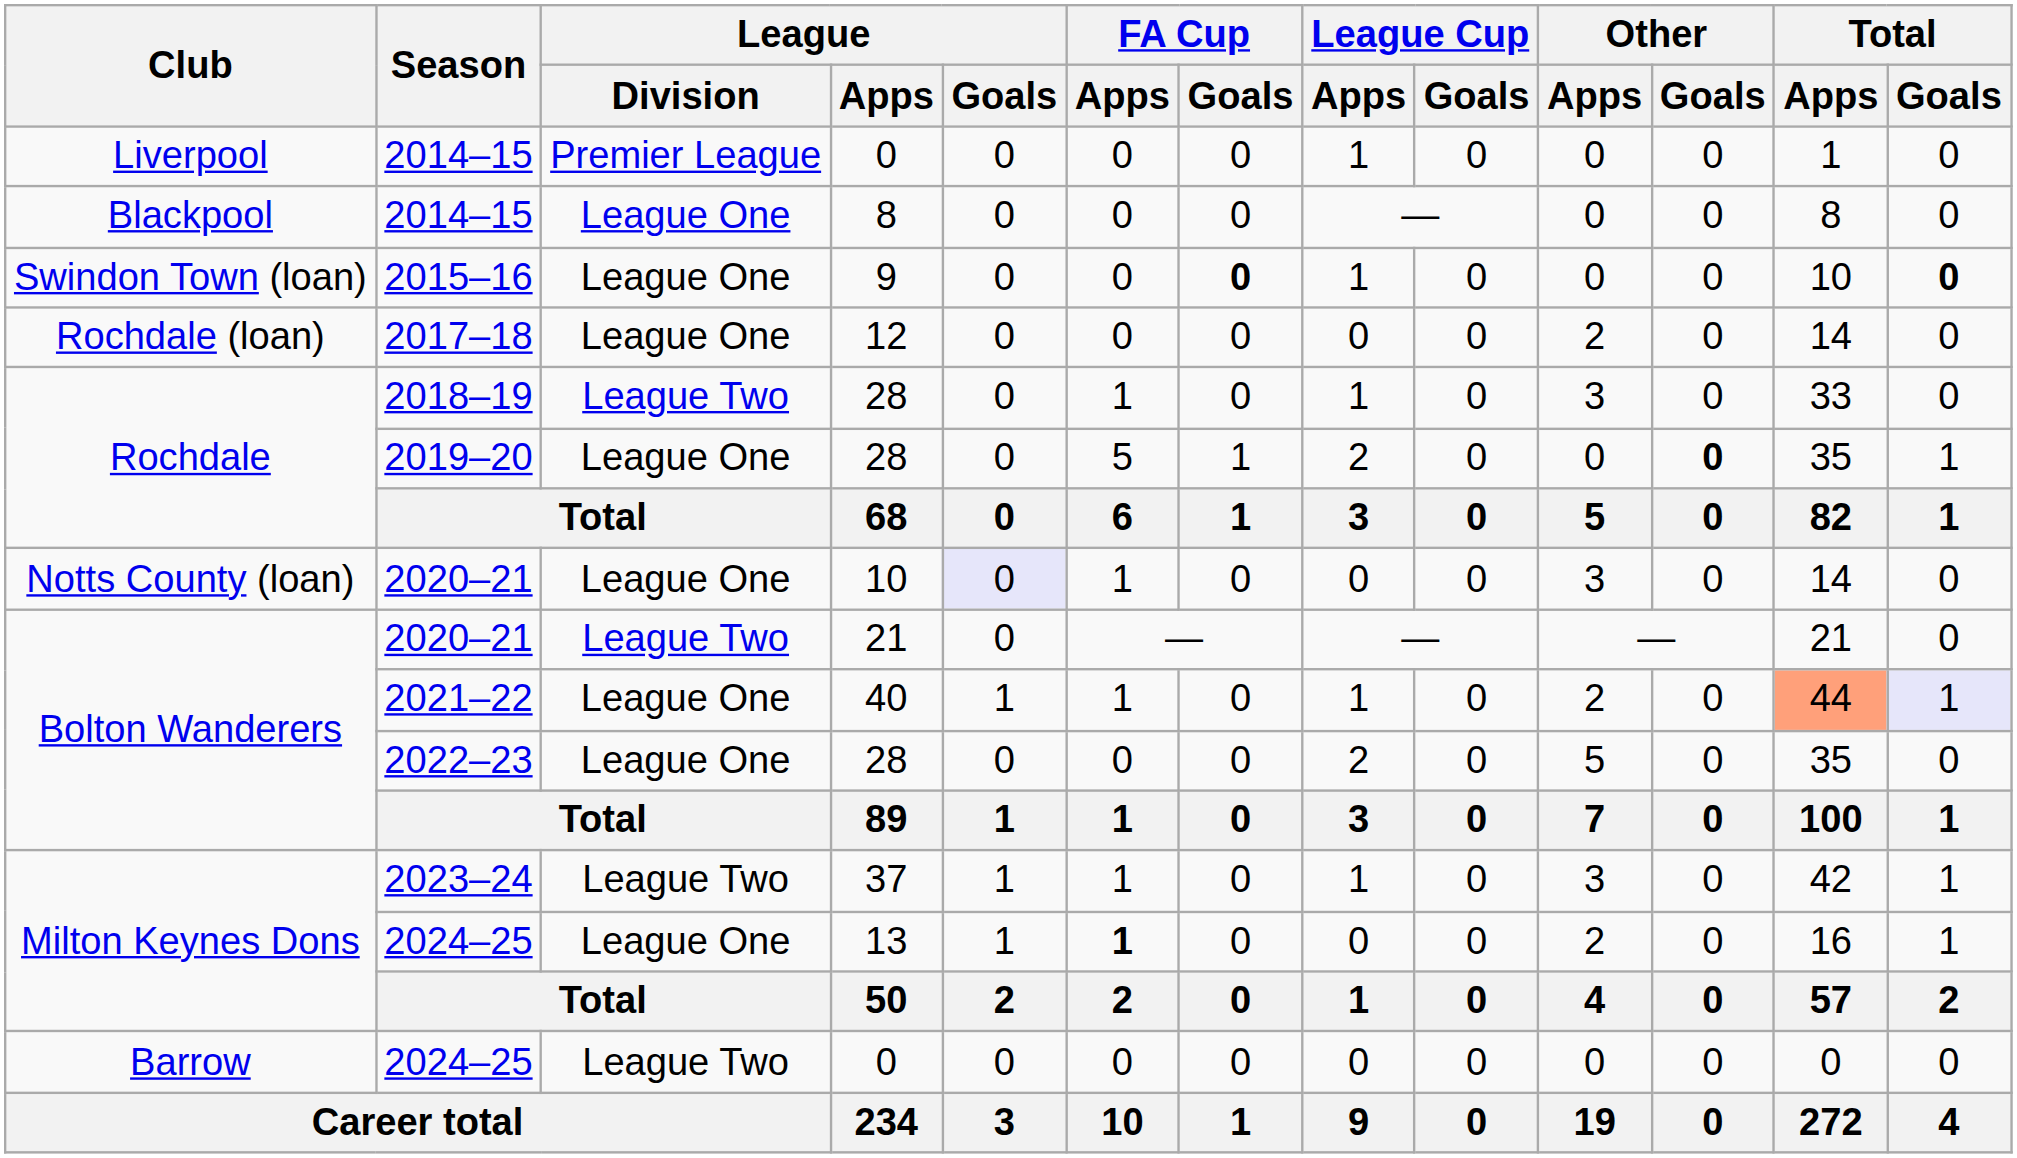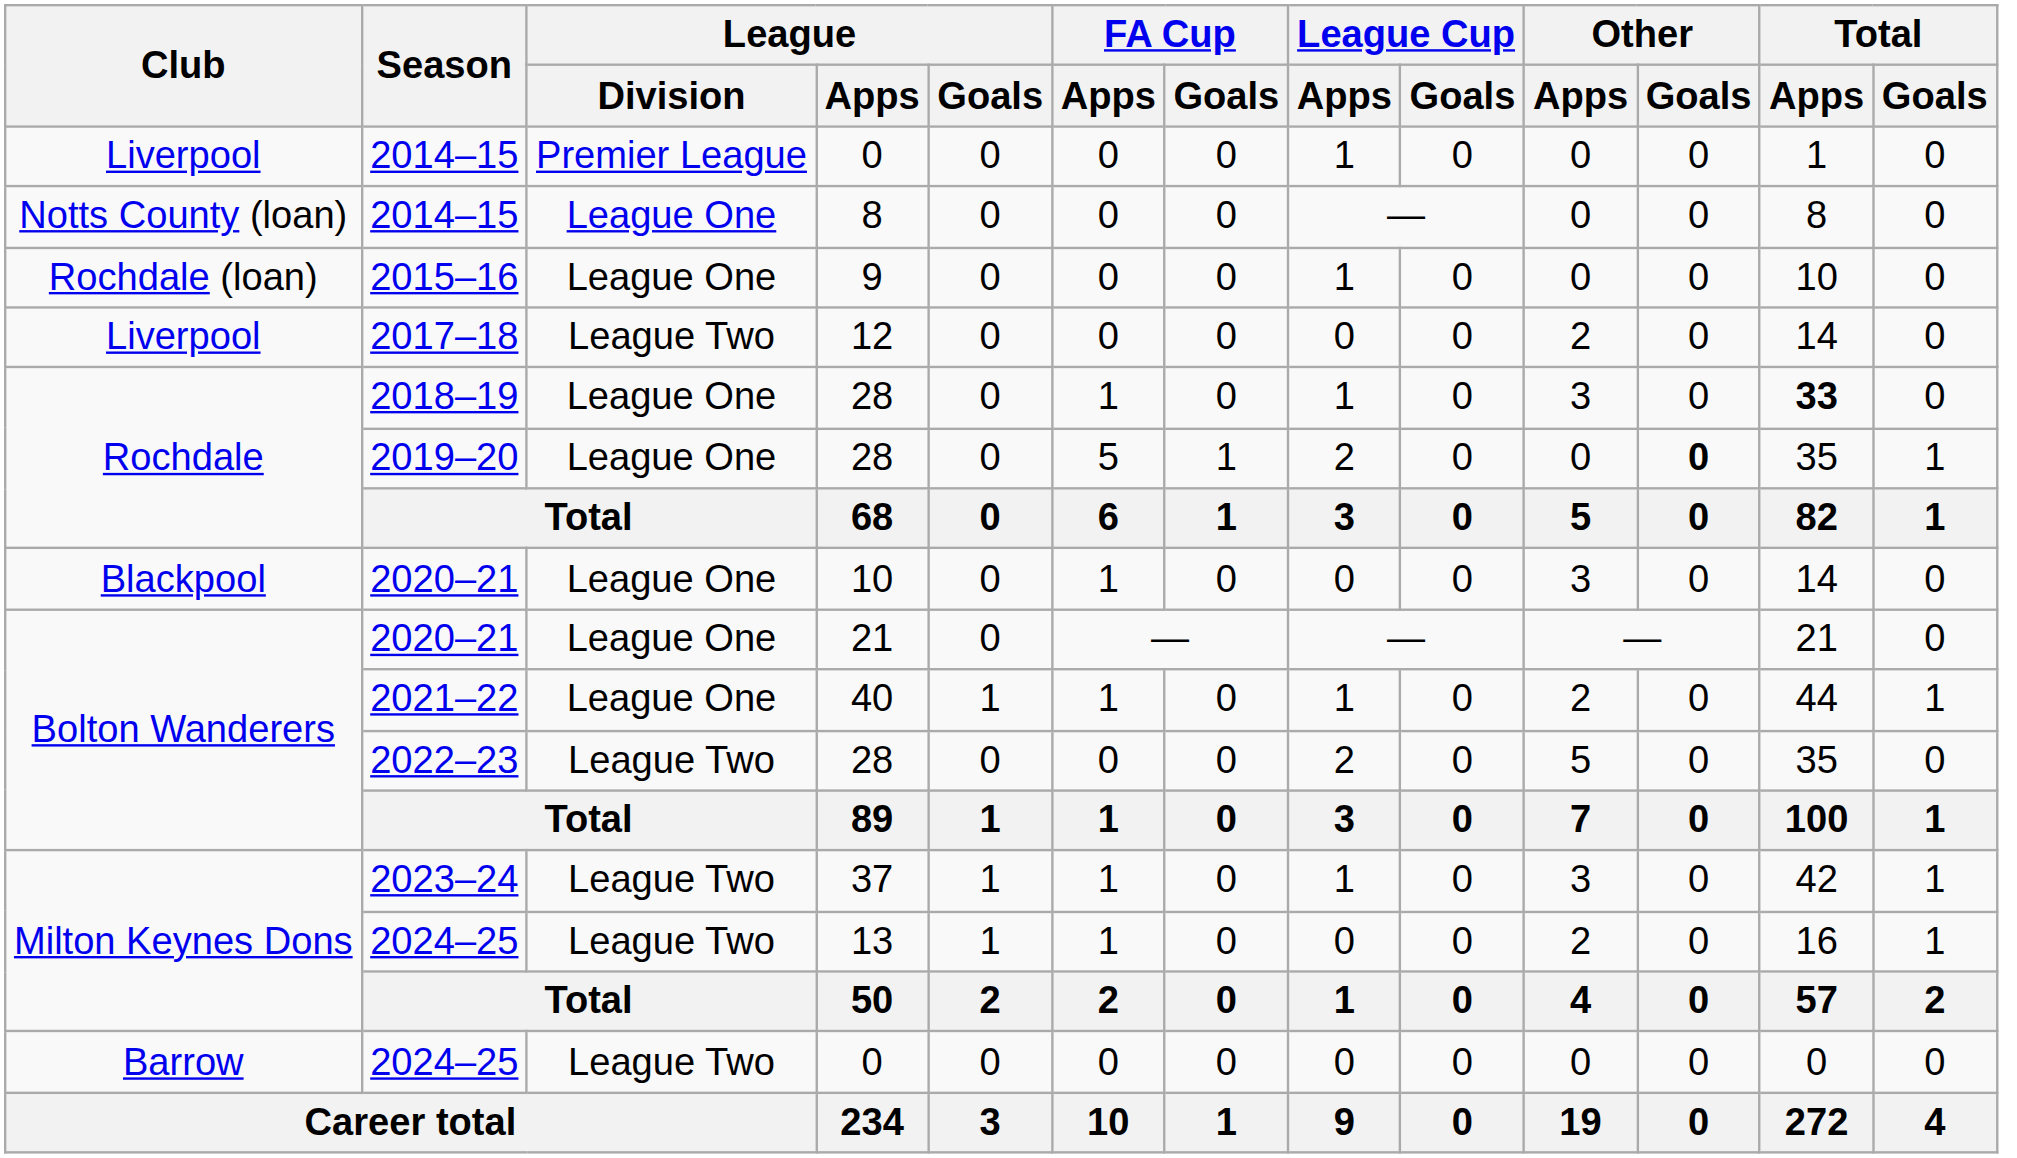 <table class="wikitable" style="text-align:center">
 <tr>
 <th rowspan="2">Club</th>
 <th rowspan="2">Season</th>
 <th colspan="3">League</th>
 <th colspan="2"><a href='#'>FA Cup</a></th>
 <th colspan="2"><a href='#'>League Cup</a></th>
 <th colspan="2">Other</th>
 <th colspan="2">Total</th>
 </tr>
 <tr>
 <th>Division</th>
 <th>Apps</th>
 <th>Goals</th>
 <th>Apps</th>
 <th>Goals</th>
 <th>Apps</th>
 <th>Goals</th>
 <th>Apps</th>
 <th>Goals</th>
 <th>Apps</th>
 <th>Goals</th>
 </tr>
 <tr>
 <td><a href='#'>Liverpool</a></td>
 <td><a href='#'>2014–15</a></td>
 <td><a href='#'>Premier League</a></td>
 <td>0</td>
 <td>0</td>
 <td>0</td>
 <td>0</td>
 <td>1</td>
 <td>0</td>
 <td>0</td>
 <td>0</td>
 <td>1</td>
 <td>0</td>
 </tr>
 <tr>
-<td><a href='#'>Blackpool</a></td>
+<td><a href='#'>Notts County</a> (loan)</td>
 <td><a href='#'>2014–15</a></td>
 <td><a href='#'>League One</a></td>
 <td>8</td>
 <td>0</td>
 <td>0</td>
 <td>0</td>
 <td colspan="2">—</td>
 <td>0</td>
 <td>0</td>
 <td>8</td>
 <td>0</td>
 </tr>
 <tr>
-<td><a href='#'>Swindon Town</a> (loan)</td>
+<td><a href='#'>Rochdale</a> (loan)</td>
 <td><a href='#'>2015–16</a></td>
 <td>League One</td>
 <td>9</td>
 <td>0</td>
 <td>0</td>
-<td><strong>0</strong></td>
+<td>0</td>
 <td>1</td>
 <td>0</td>
 <td>0</td>
 <td>0</td>
 <td>10</td>
-<td><strong>0</strong></td>
+<td>0</td>
 </tr>
 <tr>
-<td><a href='#'>Rochdale</a> (loan)</td>
+<td><a href='#'>Liverpool</a></td>
 <td><a href='#'>2017–18</a></td>
-<td>League One</td>
+<td>League Two</td>
 <td>12</td>
 <td>0</td>
 <td>0</td>
 <td>0</td>
 <td>0</td>
 <td>0</td>
 <td>2</td>
 <td>0</td>
 <td>14</td>
 <td>0</td>
 </tr>
 <tr>
 <td rowspan="3"><a href='#'>Rochdale</a></td>
 <td><a href='#'>2018–19</a></td>
-<td><a href='#'>League Two</a></td>
+<td>League One</td>
 <td>28</td>
 <td>0</td>
 <td>1</td>
 <td>0</td>
 <td>1</td>
 <td>0</td>
 <td>3</td>
 <td>0</td>
-<td>33</td>
+<td><strong>33</strong></td>
 <td>0</td>
 </tr>
 <tr>
 <td><a href='#'>2019–20</a></td>
 <td>League One</td>
 <td>28</td>
 <td>0</td>
 <td>5</td>
 <td>1</td>
 <td>2</td>
 <td>0</td>
 <td>0</td>
 <td><strong>0</strong></td>
 <td>35</td>
 <td>1</td>
 </tr>
 <tr>
 <th colspan="2">Total</th>
 <th>68</th>
 <th>0</th>
 <th>6</th>
 <th>1</th>
 <th>3</th>
 <th>0</th>
 <th>5</th>
 <th>0</th>
 <th>82</th>
 <th>1</th>
 </tr>
 <tr>
-<td><a href='#'>Notts County</a> (loan)</td>
+<td><a href='#'>Blackpool</a></td>
 <td><a href='#'>2020–21</a></td>
 <td>League One</td>
 <td>10</td>
-<td style="background: lavender;">0</td>
+<td>0</td>
 <td>1</td>
 <td>0</td>
 <td>0</td>
 <td>0</td>
 <td>3</td>
 <td>0</td>
 <td>14</td>
 <td>0</td>
 </tr>
 <tr>
 <td rowspan="4"><a href='#'>Bolton Wanderers</a></td>
 <td><a href='#'>2020–21</a></td>
-<td><a href='#'>League Two</a></td>
+<td>League One</td>
 <td>21</td>
 <td>0</td>
 <td colspan="2">—</td>
 <td colspan="2">—</td>
 <td colspan="2">—</td>
 <td>21</td>
 <td>0</td>
 </tr>
 <tr>
 <td><a href='#'>2021–22</a></td>
 <td>League One</td>
 <td>40</td>
 <td>1</td>
 <td>1</td>
 <td>0</td>
 <td>1</td>
 <td>0</td>
 <td>2</td>
 <td>0</td>
-<td style="background: lightsalmon;">44</td>
-<td style="background: lavender;">1</td>
+<td>44</td>
+<td>1</td>
 </tr>
 <tr>
 <td><a href='#'>2022–23</a></td>
-<td>League One</td>
+<td>League Two</td>
 <td>28</td>
 <td>0</td>
 <td>0</td>
 <td>0</td>
 <td>2</td>
 <td>0</td>
 <td>5</td>
 <td>0</td>
 <td>35</td>
 <td>0</td>
 </tr>
 <tr>
 <th colspan="2">Total</th>
 <th>89</th>
 <th>1</th>
 <th>1</th>
 <th>0</th>
 <th>3</th>
 <th>0</th>
 <th>7</th>
 <th>0</th>
 <th>100</th>
 <th>1</th>
 </tr>
 <tr>
 <td rowspan="3"><a href='#'>Milton Keynes Dons</a></td>
 <td><a href='#'>2023–24</a></td>
 <td>League Two</td>
 <td>37</td>
 <td>1</td>
 <td>1</td>
 <td>0</td>
 <td>1</td>
 <td>0</td>
 <td>3</td>
 <td>0</td>
 <td>42</td>
 <td>1</td>
 </tr>
 <tr>
 <td><a href='#'>2024–25</a></td>
-<td>League One</td>
+<td>League Two</td>
 <td>13</td>
 <td>1</td>
-<td><strong>1</strong></td>
+<td>1</td>
 <td>0</td>
 <td>0</td>
 <td>0</td>
 <td>2</td>
 <td>0</td>
 <td>16</td>
 <td>1</td>
 </tr>
 <tr>
 <th colspan="2">Total</th>
 <th>50</th>
 <th>2</th>
 <th>2</th>
 <th>0</th>
 <th>1</th>
 <th>0</th>
 <th>4</th>
 <th>0</th>
 <th>57</th>
 <th>2</th>
 </tr>
 <tr>
 <td><a href='#'>Barrow</a></td>
 <td><a href='#'>2024–25</a></td>
 <td>League Two</td>
 <td>0</td>
 <td>0</td>
 <td>0</td>
 <td>0</td>
 <td>0</td>
 <td>0</td>
 <td>0</td>
 <td>0</td>
 <td>0</td>
 <td>0</td>
 </tr>
 <tr>
 <th colspan="3">Career total</th>
 <th>234</th>
 <th>3</th>
 <th>10</th>
 <th>1</th>
 <th>9</th>
 <th>0</th>
 <th>19</th>
 <th>0</th>
 <th>272</th>
 <th>4</th>
 </tr>
 </table>
